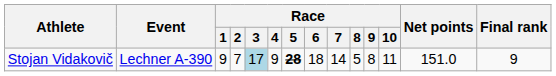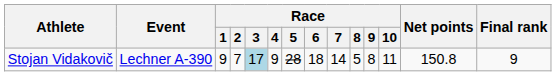 <table class="wikitable" style="font-size:90%">
 <tr>
 <th rowspan="2">Athlete</th>
 <th rowspan="2">Event</th>
 <th colspan=10>Race</th>
 <th rowspan=2>Net points</th>
 <th rowspan=2>Final rank</th>
 </tr>
 <tr style="font-size:95%">
 <th>1</th>
 <th>2</th>
 <th>3</th>
 <th>4</th>
 <th>5</th>
 <th>6</th>
 <th>7</th>
 <th>8</th>
 <th>9</th>
 <th>10</th>
 </tr>
 <tr align=center>
 <td align=left><a href='#'>Stojan Vidakovič</a></td>
 <td align=left><a href='#'>Lechner A-390</a></td>
 <td>9</td>
 <td>7</td>
 <td style="background: lightblue;">17</td>
 <td>9</td>
-<td><strong><s>28</s></strong></td>
+<td><s>28</s></td>
 <td>18</td>
 <td>14</td>
 <td>5</td>
 <td>8</td>
 <td>11</td>
-<td>151.0</td>
+<td>150.8</td>
 <td>9</td>
 </tr>
 </table>
